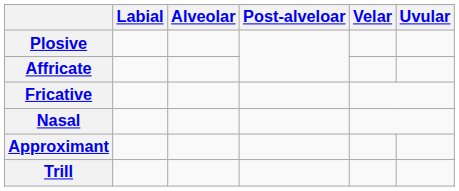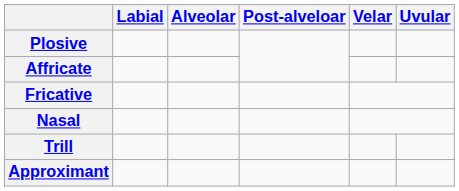 <table class="wikitable" style="text-align: center;">
 <tr>
 <th></th>
 <th><a href='#'>Labial</a></th>
 <th><a href='#'>Alveolar</a></th>
 <th><a href='#'>Post-alveloar</a></th>
 <th><a href='#'>Velar</a></th>
 <th><a href='#'>Uvular</a></th>
 </tr>
 <tr>
 <th><a href='#'>Plosive</a></th>
 <td>   </td>
 <td>   </td>
 <td rowspan="2">   </td>
 <td>   </td>
 <td></td>
 </tr>
 <tr>
 <th><a href='#'>Affricate</a></th>
 <td></td>
 <td></td>
 <td></td>
 <td></td>
 </tr>
 <tr>
 <th><a href='#'>Fricative</a></th>
 <td>   </td>
 <td>   </td>
 <td>   </td>
 <td colspan="2">   </td>
 </tr>
 <tr>
 <th><a href='#'>Nasal</a></th>
 <td></td>
 <td></td>
 <td></td>
 <td colspan="2"></td>
 </tr>
 <tr>
+<th><a href='#'>Trill</a></th>
+<td></td>
+<td></td>
+<td></td>
+<td></td>
+<td></td>
+</tr>
+<tr>
 <th><a href='#'>Approximant</a></th>
 <td></td>
 <td></td>
 <td></td>
 <td></td>
 <td></td>
 </tr>
-<tr>
-<th><a href='#'>Trill</a></th>
-<td></td>
-<td></td>
-<td></td>
-<td></td>
-<td></td>
-</tr>
 </table>
